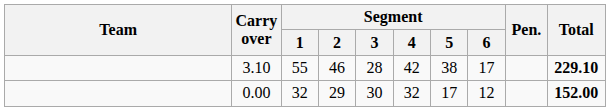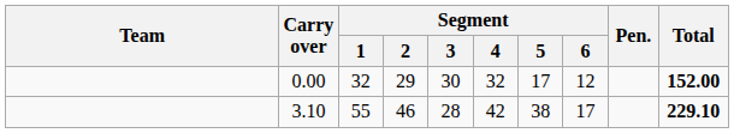 <table class=wikitable style="text-align:center">
 <tr>
 <th rowspan="2" width=220>Team</th>
 <th rowspan=2 width=40>Carry over</th>
 <th colspan=6>Segment</th>
 <th rowspan=2 width=35>Pen.</th>
 <th rowspan=2 width=50>Total</th>
 </tr>
 <tr>
 <th width=30>1</th>
 <th width=30>2</th>
 <th width=30>3</th>
 <th width=30>4</th>
 <th width=30>5</th>
 <th width=30>6</th>
 </tr>
 <tr>
+<td align=left></td>
+<td>0.00</td>
+<td>32</td>
+<td>29</td>
+<td>30</td>
+<td>32</td>
+<td>17</td>
+<td>12</td>
+<td></td>
+<td><strong>152.00</strong></td>
+</tr>
+<tr>
 <td align=left><strong></strong></td>
 <td>3.10</td>
 <td>55</td>
 <td>46</td>
 <td>28</td>
 <td>42</td>
 <td>38</td>
 <td>17</td>
 <td></td>
 <td><strong>229.10</strong></td>
 </tr>
-<tr>
-<td align=left></td>
-<td>0.00</td>
-<td>32</td>
-<td>29</td>
-<td>30</td>
-<td>32</td>
-<td>17</td>
-<td>12</td>
-<td></td>
-<td><strong>152.00</strong></td>
-</tr>
 </table>
